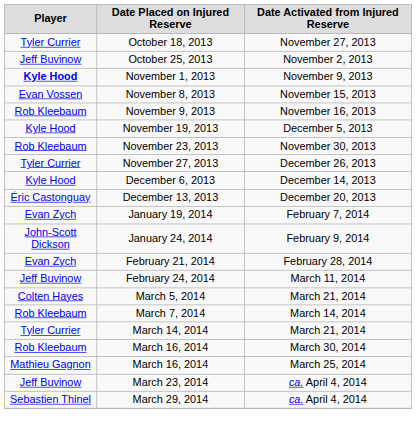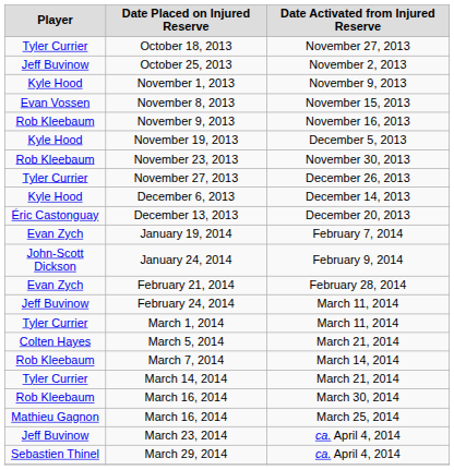 <table class="wikitable" style="text-align: center; width: 600px; height: 40px;">
 <tr align="center" bgcolor="#dddddd">
 <td><strong>Player</strong></td>
 <td><strong>Date Placed on Injured Reserve</strong></td>
 <td><strong>Date Activated from Injured Reserve</strong></td>
 </tr>
 <tr>
 <td><a href='#'>Tyler Currier</a></td>
 <td>October 18, 2013</td>
 <td>November 27, 2013</td>
 </tr>
 <tr>
 <td><a href='#'>Jeff Buvinow</a></td>
 <td>October 25, 2013</td>
 <td>November 2, 2013</td>
 </tr>
 <tr>
-<td><strong><a href='#'>Kyle Hood</a></strong></td>
+<td><a href='#'>Kyle Hood</a></td>
 <td>November 1, 2013</td>
 <td>November 9, 2013</td>
 </tr>
 <tr>
 <td><a href='#'>Evan Vossen</a></td>
 <td>November 8, 2013</td>
 <td>November 15, 2013</td>
 </tr>
 <tr>
 <td><a href='#'>Rob Kleebaum</a></td>
 <td>November 9, 2013</td>
 <td>November 16, 2013</td>
 </tr>
 <tr>
 <td><a href='#'>Kyle Hood</a></td>
 <td>November 19, 2013</td>
 <td>December 5, 2013</td>
 </tr>
 <tr>
 <td><a href='#'>Rob Kleebaum</a></td>
 <td>November 23, 2013</td>
 <td>November 30, 2013</td>
 </tr>
 <tr>
 <td><a href='#'>Tyler Currier</a></td>
 <td>November 27, 2013</td>
 <td>December 26, 2013</td>
 </tr>
 <tr>
 <td><a href='#'>Kyle Hood</a></td>
 <td>December 6, 2013</td>
 <td>December 14, 2013</td>
 </tr>
 <tr>
 <td><a href='#'>Éric Castonguay</a></td>
 <td>December 13, 2013</td>
 <td>December 20, 2013</td>
 </tr>
 <tr>
 <td><a href='#'>Evan Zych</a></td>
 <td>January 19, 2014</td>
 <td>February 7, 2014</td>
 </tr>
 <tr>
 <td><a href='#'>John-Scott Dickson</a></td>
 <td>January 24, 2014</td>
 <td>February 9, 2014</td>
 </tr>
 <tr>
 <td><a href='#'>Evan Zych</a></td>
 <td>February 21, 2014</td>
 <td>February 28, 2014</td>
 </tr>
 <tr>
 <td><a href='#'>Jeff Buvinow</a></td>
 <td>February 24, 2014</td>
 <td>March 11, 2014</td>
 </tr>
 <tr>
+<td><a href='#'>Tyler Currier</a></td>
+<td>March 1, 2014</td>
+<td>March 11, 2014</td>
+</tr>
+<tr>
 <td><a href='#'>Colten Hayes</a></td>
 <td>March 5, 2014</td>
 <td>March 21, 2014</td>
 </tr>
 <tr>
 <td><a href='#'>Rob Kleebaum</a></td>
 <td>March 7, 2014</td>
 <td>March 14, 2014</td>
 </tr>
 <tr>
 <td><a href='#'>Tyler Currier</a></td>
 <td>March 14, 2014</td>
 <td>March 21, 2014</td>
 </tr>
 <tr>
 <td><a href='#'>Rob Kleebaum</a></td>
 <td>March 16, 2014</td>
 <td>March 30, 2014</td>
 </tr>
 <tr>
 <td><a href='#'>Mathieu Gagnon</a></td>
 <td>March 16, 2014</td>
 <td>March 25, 2014</td>
 </tr>
 <tr>
 <td><a href='#'>Jeff Buvinow</a></td>
 <td>March 23, 2014</td>
 <td><em><a href='#'>ca.</a></em> April 4, 2014</td>
 </tr>
 <tr>
 <td><a href='#'>Sebastien Thinel</a></td>
 <td>March 29, 2014</td>
 <td><em><a href='#'>ca.</a></em> April 4, 2014</td>
 </tr>
 <tr>
 </tr>
 </table>
